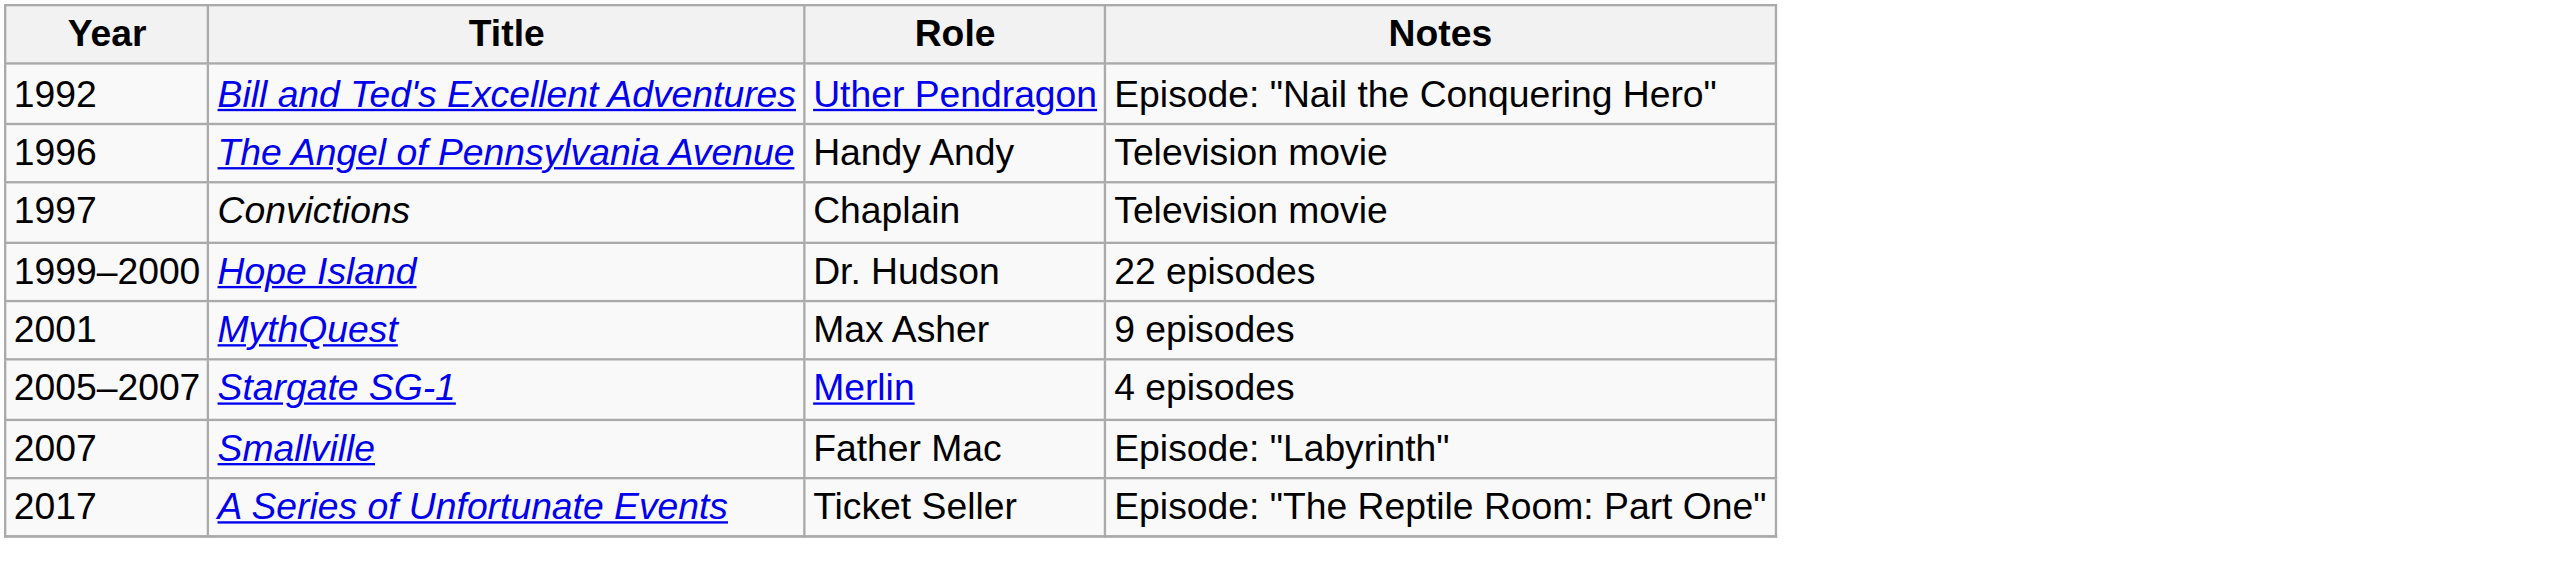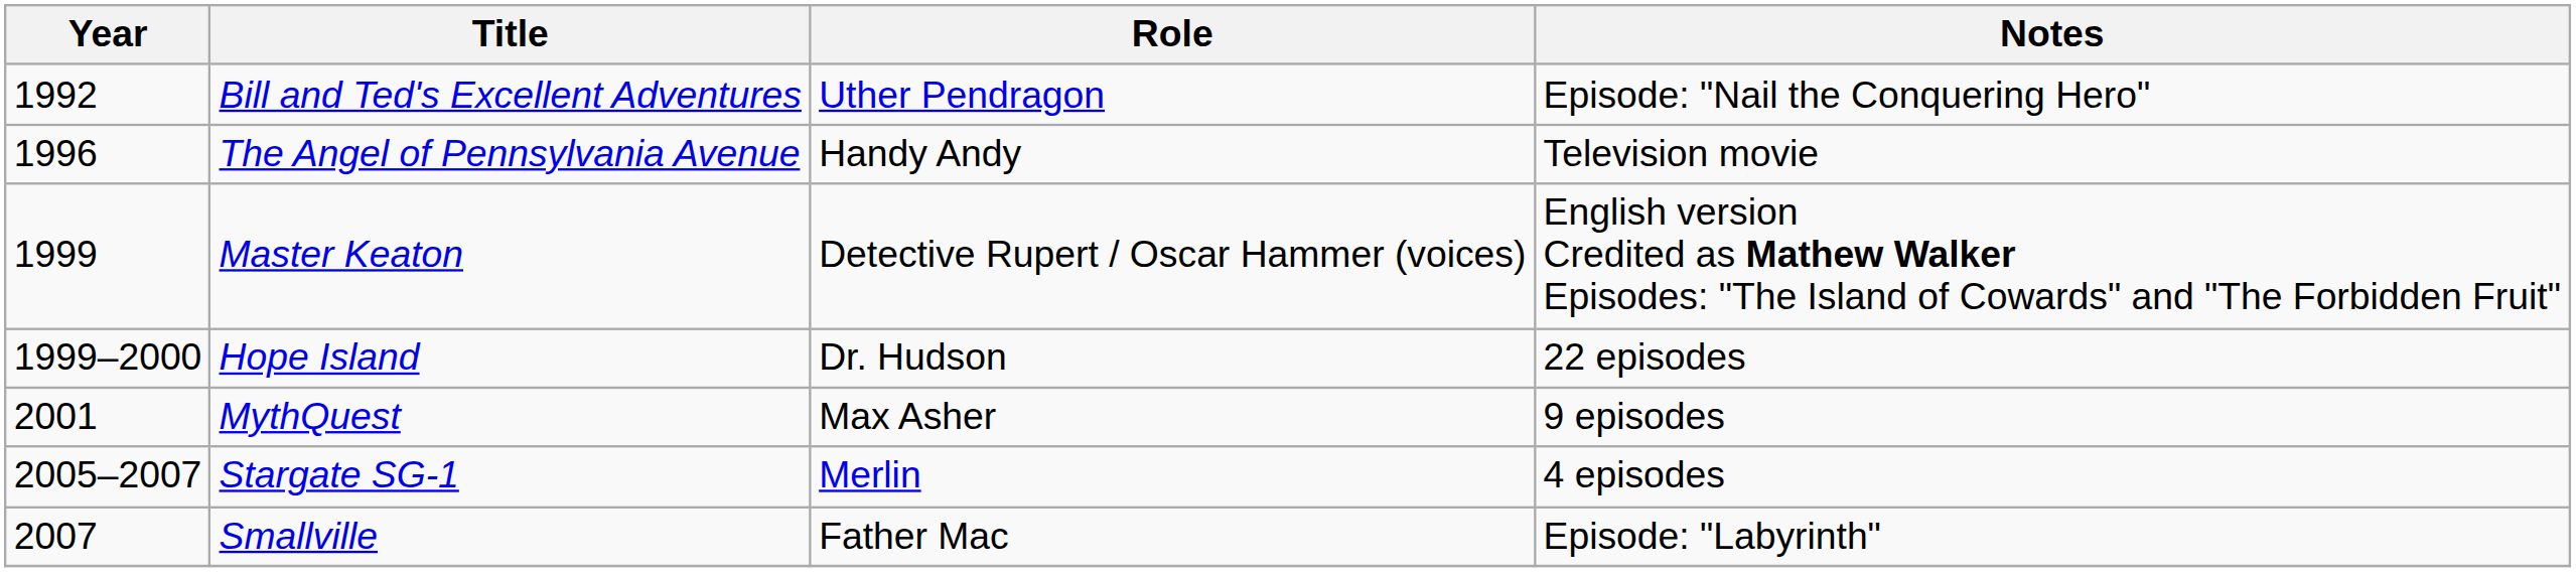 <table class="wikitable sortable">
 <tr>
 <th>Year</th>
 <th>Title</th>
 <th>Role</th>
 <th class="unsortable">Notes</th>
 </tr>
 <tr>
 <td>1992</td>
 <td><em><a href='#'>Bill and Ted's Excellent Adventures</a></em></td>
 <td><a href='#'>Uther Pendragon</a></td>
 <td>Episode: "Nail the Conquering Hero"</td>
 </tr>
 <tr>
 <td>1996</td>
 <td data-sort-value="Angel of Pennsylvania Avenue, The"><em><a href='#'>The Angel of Pennsylvania Avenue</a></em></td>
 <td>Handy Andy</td>
 <td>Television movie</td>
 </tr>
 <tr>
-<td>1997</td>
-<td><em>Convictions</em></td>
-<td>Chaplain</td>
-<td>Television movie</td>
+<td>1999</td>
+<td><em><a href='#'>Master Keaton</a></em></td>
+<td>Detective Rupert / Oscar Hammer (voices)</td>
+<td>English version<br>Credited as <strong>Mathew Walker</strong><br>Episodes: "The Island of Cowards" and "The Forbidden Fruit"</td>
 </tr>
 <tr>
 <td>1999–2000</td>
 <td><em><a href='#'>Hope Island</a></em></td>
 <td>Dr. Hudson</td>
 <td>22 episodes</td>
 </tr>
 <tr>
 <td>2001</td>
 <td><em><a href='#'>MythQuest</a></em></td>
 <td>Max Asher</td>
 <td>9 episodes</td>
 </tr>
 <tr>
 <td>2005–2007</td>
 <td><em><a href='#'>Stargate SG-1</a></em></td>
 <td><a href='#'>Merlin</a></td>
 <td>4 episodes</td>
 </tr>
 <tr>
 <td>2007</td>
 <td><em><a href='#'>Smallville</a></em></td>
 <td>Father Mac</td>
 <td>Episode: "Labyrinth"</td>
 </tr>
 <tr>
-<td>2017</td>
-<td data-sort-value="Series of Unfortunate Events, A"><em><a href='#'>A Series of Unfortunate Events</a></em></td>
-<td>Ticket Seller</td>
-<td>Episode: "The Reptile Room: Part One"</td>
-</tr>
-<tr>
 </tr>
 </table>
